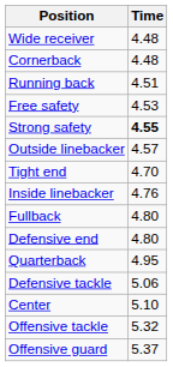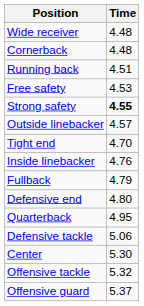 <table class="wikitable sortable">
 <tr>
 <th>Position</th>
 <th>Time</th>
 </tr>
 <tr>
 <td><a href='#'>Wide receiver</a></td>
 <td>4.48</td>
 </tr>
 <tr>
 <td><a href='#'>Cornerback</a></td>
 <td>4.48</td>
 </tr>
 <tr>
 <td><a href='#'>Running back</a></td>
 <td>4.51</td>
 </tr>
 <tr>
 <td><a href='#'>Free safety</a></td>
 <td>4.53</td>
 </tr>
 <tr>
 <td><a href='#'>Strong safety</a></td>
 <td><strong>4.55</strong></td>
 </tr>
 <tr>
 <td><a href='#'>Outside linebacker</a></td>
 <td>4.57</td>
 </tr>
 <tr>
 <td><a href='#'>Tight end</a></td>
 <td>4.70</td>
 </tr>
 <tr>
 <td><a href='#'>Inside linebacker</a></td>
 <td>4.76</td>
 </tr>
 <tr>
 <td><a href='#'>Fullback</a></td>
-<td>4.80</td>
+<td>4.79</td>
 </tr>
 <tr>
 <td><a href='#'>Defensive end</a></td>
 <td>4.80</td>
 </tr>
 <tr>
 <td><a href='#'>Quarterback</a></td>
 <td>4.95</td>
 </tr>
 <tr>
 <td><a href='#'>Defensive tackle</a></td>
 <td>5.06</td>
 </tr>
 <tr>
 <td><a href='#'>Center</a></td>
-<td>5.10</td>
+<td>5.30</td>
 </tr>
 <tr>
 <td><a href='#'>Offensive tackle</a></td>
 <td>5.32</td>
 </tr>
 <tr>
 <td><a href='#'>Offensive guard</a></td>
 <td>5.37</td>
 </tr>
 </table>
